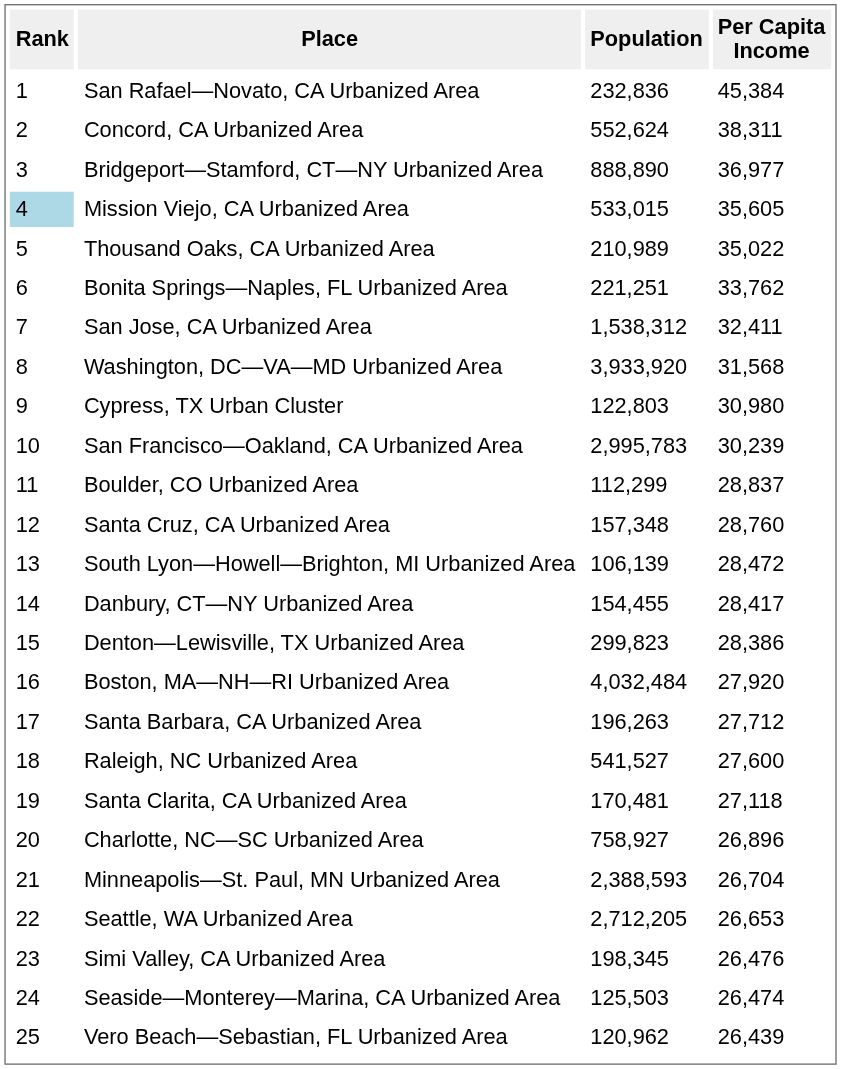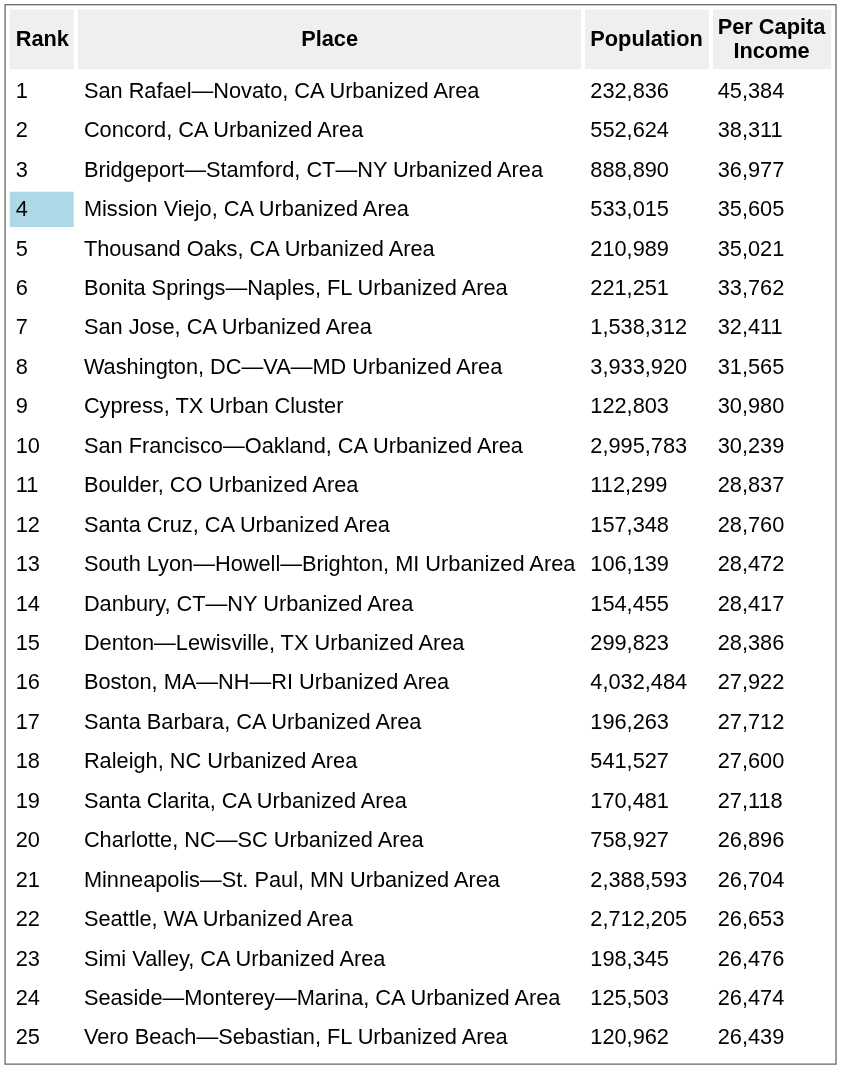 <table class="toccolours sortable" clear="both" align="center" cellpadding="4" cellspacing="3" style="border: 1px solid #707070;">
 <tr style="background:#efefef;">
 <th>Rank</th>
 <th>Place</th>
 <th>Population</th>
 <th>Per Capita<br>Income</th>
 </tr>
 <tr --->
 <td>1</td>
 <td>San Rafael—Novato, CA Urbanized Area</td>
 <td>232,836</td>
 <td>45,384</td>
 </tr>
 <tr --->
 <td>2</td>
 <td>Concord, CA Urbanized Area</td>
 <td>552,624</td>
 <td>38,311</td>
 </tr>
 <tr --->
 <td>3</td>
 <td>Bridgeport—Stamford, CT—NY Urbanized Area</td>
 <td>888,890</td>
 <td>36,977</td>
 </tr>
 <tr --->
 <td style="background: lightblue;">4</td>
 <td>Mission Viejo, CA Urbanized Area</td>
 <td>533,015</td>
 <td>35,605</td>
 </tr>
 <tr --->
 <td>5</td>
 <td>Thousand Oaks, CA Urbanized Area</td>
 <td>210,989</td>
-<td>35,022</td>
+<td>35,021</td>
 </tr>
 <tr --->
 <td>6</td>
 <td>Bonita Springs—Naples, FL Urbanized Area</td>
 <td>221,251</td>
 <td>33,762</td>
 </tr>
 <tr --->
 <td>7</td>
 <td>San Jose, CA Urbanized Area</td>
 <td>1,538,312</td>
 <td>32,411</td>
 </tr>
 <tr --->
 <td>8</td>
 <td>Washington, DC—VA—MD Urbanized Area</td>
 <td>3,933,920</td>
-<td>31,568</td>
+<td>31,565</td>
 </tr>
 <tr --->
 <td>9</td>
 <td>Cypress, TX Urban Cluster</td>
 <td>122,803</td>
 <td>30,980</td>
 </tr>
 <tr --->
 <td>10</td>
 <td>San Francisco—Oakland, CA Urbanized Area</td>
 <td>2,995,783</td>
 <td>30,239</td>
 </tr>
 <tr --->
 <td>11</td>
 <td>Boulder, CO Urbanized Area</td>
 <td>112,299</td>
 <td>28,837</td>
 </tr>
 <tr --->
 <td>12</td>
 <td>Santa Cruz, CA Urbanized Area</td>
 <td>157,348</td>
 <td>28,760</td>
 </tr>
 <tr --->
 <td>13</td>
 <td>South Lyon—Howell—Brighton, MI Urbanized Area</td>
 <td>106,139</td>
 <td>28,472</td>
 </tr>
 <tr --->
 <td>14</td>
 <td>Danbury, CT—NY Urbanized Area</td>
 <td>154,455</td>
 <td>28,417</td>
 </tr>
 <tr --->
 <td>15</td>
 <td>Denton—Lewisville, TX Urbanized Area</td>
 <td>299,823</td>
 <td>28,386</td>
 </tr>
 <tr --->
 <td>16</td>
 <td>Boston, MA—NH—RI Urbanized Area</td>
 <td>4,032,484</td>
-<td>27,920</td>
+<td>27,922</td>
 </tr>
 <tr --->
 <td>17</td>
 <td>Santa Barbara, CA Urbanized Area</td>
 <td>196,263</td>
 <td>27,712</td>
 </tr>
 <tr --->
 <td>18</td>
 <td>Raleigh, NC Urbanized Area</td>
 <td>541,527</td>
 <td>27,600</td>
 </tr>
 <tr --->
 <td>19</td>
 <td>Santa Clarita, CA Urbanized Area</td>
 <td>170,481</td>
 <td>27,118</td>
 </tr>
 <tr --->
 <td>20</td>
 <td>Charlotte, NC—SC Urbanized Area</td>
 <td>758,927</td>
 <td>26,896</td>
 </tr>
 <tr --->
 <td>21</td>
 <td>Minneapolis—St. Paul, MN Urbanized Area</td>
 <td>2,388,593</td>
 <td>26,704</td>
 </tr>
 <tr --->
 <td>22</td>
 <td>Seattle, WA Urbanized Area</td>
 <td>2,712,205</td>
 <td>26,653</td>
 </tr>
 <tr --->
 <td>23</td>
 <td>Simi Valley, CA Urbanized Area</td>
 <td>198,345</td>
 <td>26,476</td>
 </tr>
 <tr --->
 <td>24</td>
 <td>Seaside—Monterey—Marina, CA Urbanized Area</td>
 <td>125,503</td>
 <td>26,474</td>
 </tr>
 <tr --->
 <td>25</td>
 <td>Vero Beach—Sebastian, FL Urbanized Area</td>
 <td>120,962</td>
 <td>26,439</td>
 </tr>
 <tr --->
 </tr>
 </table>
